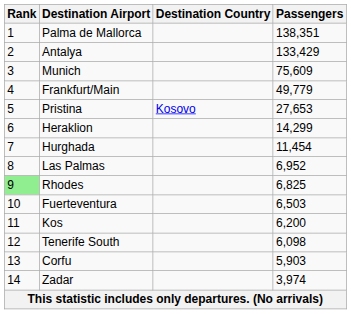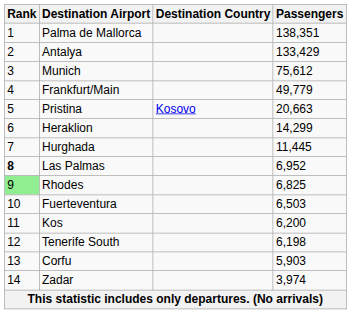 <table class="wikitable">
 <tr>
 <th>Rank</th>
 <th>Destination Airport</th>
 <th>Destination Country</th>
 <th>Passengers</th>
 </tr>
 <tr>
 <td>1</td>
 <td>Palma de Mallorca</td>
 <td></td>
 <td>138,351</td>
 </tr>
 <tr>
 <td>2</td>
 <td>Antalya</td>
 <td></td>
 <td>133,429</td>
 </tr>
 <tr>
 <td>3</td>
 <td>Munich</td>
 <td></td>
-<td>75,609</td>
+<td>75,612</td>
 </tr>
 <tr>
 <td>4</td>
 <td>Frankfurt/Main</td>
 <td></td>
 <td>49,779</td>
 </tr>
 <tr>
 <td>5</td>
 <td>Pristina</td>
 <td><a href='#'>Kosovo</a></td>
-<td>27,653</td>
+<td>20,663</td>
 </tr>
 <tr>
 <td>6</td>
 <td>Heraklion</td>
 <td></td>
 <td>14,299</td>
 </tr>
 <tr>
 <td>7</td>
 <td>Hurghada</td>
 <td></td>
-<td>11,454</td>
+<td>11,445</td>
 </tr>
 <tr>
-<td>8</td>
+<td><strong>8</strong></td>
 <td>Las Palmas</td>
 <td></td>
 <td>6,952</td>
 </tr>
 <tr>
 <td style="background: lightgreen;">9</td>
 <td>Rhodes</td>
 <td></td>
 <td>6,825</td>
 </tr>
 <tr>
 <td>10</td>
 <td>Fuerteventura</td>
 <td></td>
 <td>6,503</td>
 </tr>
 <tr>
 <td>11</td>
 <td>Kos</td>
 <td></td>
 <td>6,200</td>
 </tr>
 <tr>
 <td>12</td>
 <td>Tenerife South</td>
 <td></td>
-<td>6,098</td>
+<td>6,198</td>
 </tr>
 <tr>
 <td>13</td>
 <td>Corfu</td>
 <td></td>
 <td>5,903</td>
 </tr>
 <tr>
 <td>14</td>
 <td>Zadar</td>
 <td></td>
 <td>3,974</td>
 </tr>
 <tr>
 <th colspan="8" class="hintergrundfarbe2">This statistic includes only departures. (No arrivals)</th>
 </tr>
 </table>
